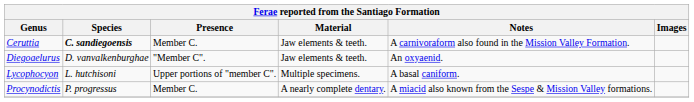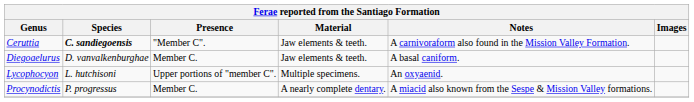 <table class="wikitable" align="center">
 <tr>
 <th colspan="6" align="center"><strong><a href='#'>Ferae</a> reported from the Santiago Formation</strong></th>
 </tr>
 <tr>
 <th>Genus</th>
 <th>Species</th>
 <th>Presence</th>
 <th><strong>Material</strong></th>
 <th>Notes</th>
 <th>Images</th>
 </tr>
 <tr>
 <td><em><a href='#'>Ceruttia</a></em></td>
 <td><strong><em>C. sandiegoensis</em></strong></td>
-<td>Member C.</td>
+<td>"Member C".</td>
 <td>Jaw elements & teeth.</td>
 <td>A <a href='#'>carnivoraform</a> also found in the <a href='#'>Mission Valley Formation</a>.</td>
 <td></td>
 </tr>
 <tr>
 <td><em><a href='#'>Diegoaelurus</a></em></td>
 <td><em>D. vanvalkenburghae</em></td>
-<td>"Member C".</td>
+<td>Member C.</td>
 <td>Jaw elements & teeth.</td>
-<td>An <a href='#'>oxyaenid</a>.</td>
+<td>A basal <a href='#'>caniform</a>.</td>
 <td></td>
 </tr>
 <tr>
 <td><em><a href='#'>Lycophocyon</a></em></td>
 <td><em>L. hutchisoni</em></td>
 <td>Upper portions of "member C".</td>
 <td>Multiple specimens.</td>
-<td>A basal <a href='#'>caniform</a>.</td>
+<td>An <a href='#'>oxyaenid</a>.</td>
 <td></td>
 </tr>
 <tr>
 <td><em><a href='#'>Procynodictis</a></em></td>
 <td><em>P. progressus</em></td>
 <td>Member C.</td>
 <td>A nearly complete <a href='#'>dentary</a>.</td>
 <td>A <a href='#'>miacid</a> also known from the <a href='#'>Sespe</a> & <a href='#'>Mission Valley</a> formations.</td>
 <td></td>
 </tr>
 <tr>
 </tr>
 </table>
